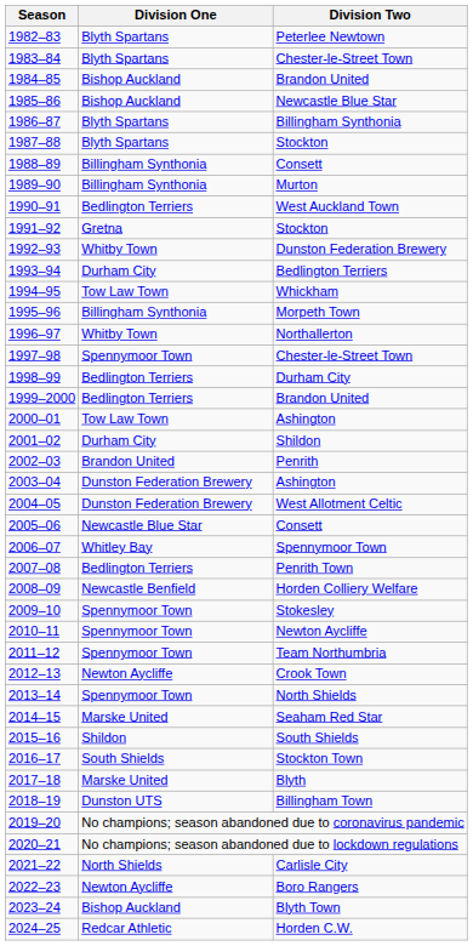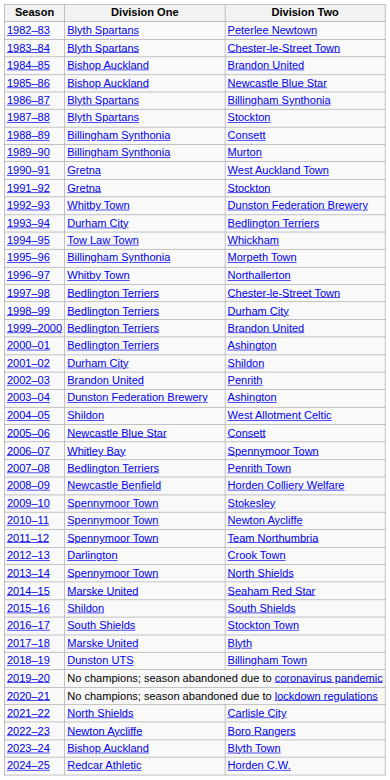 <table class="wikitable" style="text-align: left">
 <tr>
 <th>Season</th>
 <th>Division One</th>
 <th>Division Two</th>
 </tr>
 <tr>
 <td><a href='#'>1982–83</a></td>
 <td><a href='#'>Blyth Spartans</a></td>
 <td><a href='#'>Peterlee Newtown</a></td>
 </tr>
 <tr>
 <td><a href='#'>1983–84</a></td>
 <td><a href='#'>Blyth Spartans</a></td>
 <td><a href='#'>Chester-le-Street Town</a></td>
 </tr>
 <tr>
 <td><a href='#'>1984–85</a></td>
 <td><a href='#'>Bishop Auckland</a></td>
 <td><a href='#'>Brandon United</a></td>
 </tr>
 <tr>
 <td><a href='#'>1985–86</a></td>
 <td><a href='#'>Bishop Auckland</a></td>
 <td><a href='#'>Newcastle Blue Star</a></td>
 </tr>
 <tr>
 <td><a href='#'>1986–87</a></td>
 <td><a href='#'>Blyth Spartans</a></td>
 <td><a href='#'>Billingham Synthonia</a></td>
 </tr>
 <tr>
 <td><a href='#'>1987–88</a></td>
 <td><a href='#'>Blyth Spartans</a></td>
 <td><a href='#'>Stockton</a></td>
 </tr>
 <tr>
 <td><a href='#'>1988–89</a></td>
 <td><a href='#'>Billingham Synthonia</a></td>
 <td><a href='#'>Consett</a></td>
 </tr>
 <tr>
 <td><a href='#'>1989–90</a></td>
 <td><a href='#'>Billingham Synthonia</a></td>
 <td><a href='#'>Murton</a></td>
 </tr>
 <tr>
 <td><a href='#'>1990–91</a></td>
-<td><a href='#'>Bedlington Terriers</a></td>
+<td><a href='#'>Gretna</a></td>
 <td><a href='#'>West Auckland Town</a></td>
 </tr>
 <tr>
 <td><a href='#'>1991–92</a></td>
 <td><a href='#'>Gretna</a></td>
 <td><a href='#'>Stockton</a></td>
 </tr>
 <tr>
 <td><a href='#'>1992–93</a></td>
 <td><a href='#'>Whitby Town</a></td>
 <td><a href='#'>Dunston Federation Brewery</a></td>
 </tr>
 <tr>
 <td><a href='#'>1993–94</a></td>
 <td><a href='#'>Durham City</a></td>
 <td><a href='#'>Bedlington Terriers</a></td>
 </tr>
 <tr>
 <td><a href='#'>1994–95</a></td>
 <td><a href='#'>Tow Law Town</a></td>
 <td><a href='#'>Whickham</a></td>
 </tr>
 <tr>
 <td><a href='#'>1995–96</a></td>
 <td><a href='#'>Billingham Synthonia</a></td>
 <td><a href='#'>Morpeth Town</a></td>
 </tr>
 <tr>
 <td><a href='#'>1996–97</a></td>
 <td><a href='#'>Whitby Town</a></td>
 <td><a href='#'>Northallerton</a></td>
 </tr>
 <tr>
 <td><a href='#'>1997–98</a></td>
-<td><a href='#'>Spennymoor Town</a></td>
+<td><a href='#'>Bedlington Terriers</a></td>
 <td><a href='#'>Chester-le-Street Town</a></td>
 </tr>
 <tr>
 <td><a href='#'>1998–99</a></td>
 <td><a href='#'>Bedlington Terriers</a></td>
 <td><a href='#'>Durham City</a></td>
 </tr>
 <tr>
 <td><a href='#'>1999–2000</a></td>
 <td><a href='#'>Bedlington Terriers</a></td>
 <td><a href='#'>Brandon United</a></td>
 </tr>
 <tr>
 <td><a href='#'>2000–01</a></td>
-<td><a href='#'>Tow Law Town</a></td>
+<td><a href='#'>Bedlington Terriers</a></td>
 <td><a href='#'>Ashington</a></td>
 </tr>
 <tr>
 <td><a href='#'>2001–02</a></td>
 <td><a href='#'>Durham City</a></td>
 <td><a href='#'>Shildon</a></td>
 </tr>
 <tr>
 <td><a href='#'>2002–03</a></td>
 <td><a href='#'>Brandon United</a></td>
 <td><a href='#'>Penrith</a></td>
 </tr>
 <tr>
 <td><a href='#'>2003–04</a></td>
 <td><a href='#'>Dunston Federation Brewery</a></td>
 <td><a href='#'>Ashington</a></td>
 </tr>
 <tr>
 <td><a href='#'>2004–05</a></td>
-<td><a href='#'>Dunston Federation Brewery</a></td>
+<td><a href='#'>Shildon</a></td>
 <td><a href='#'>West Allotment Celtic</a></td>
 </tr>
 <tr>
 <td><a href='#'>2005–06</a></td>
 <td><a href='#'>Newcastle Blue Star</a></td>
 <td><a href='#'>Consett</a></td>
 </tr>
 <tr>
 <td><a href='#'>2006–07</a></td>
 <td><a href='#'>Whitley Bay</a></td>
 <td><a href='#'>Spennymoor Town</a></td>
 </tr>
 <tr>
 <td><a href='#'>2007–08</a></td>
 <td><a href='#'>Bedlington Terriers</a></td>
 <td><a href='#'>Penrith Town</a></td>
 </tr>
 <tr>
 <td><a href='#'>2008–09</a></td>
 <td><a href='#'>Newcastle Benfield</a></td>
 <td><a href='#'>Horden Colliery Welfare</a></td>
 </tr>
 <tr>
 <td><a href='#'>2009–10</a></td>
 <td><a href='#'>Spennymoor Town</a></td>
 <td><a href='#'>Stokesley</a></td>
 </tr>
 <tr>
 <td><a href='#'>2010–11</a></td>
 <td><a href='#'>Spennymoor Town</a></td>
 <td><a href='#'>Newton Aycliffe</a></td>
 </tr>
 <tr>
 <td><a href='#'>2011–12</a></td>
 <td><a href='#'>Spennymoor Town</a></td>
 <td><a href='#'>Team Northumbria</a></td>
 </tr>
 <tr>
 <td><a href='#'>2012–13</a></td>
-<td><a href='#'>Newton Aycliffe</a></td>
+<td><a href='#'>Darlington</a></td>
 <td><a href='#'>Crook Town</a></td>
 </tr>
 <tr>
 <td><a href='#'>2013–14</a></td>
 <td><a href='#'>Spennymoor Town</a></td>
 <td><a href='#'>North Shields</a></td>
 </tr>
 <tr>
 <td><a href='#'>2014–15</a></td>
 <td><a href='#'>Marske United</a></td>
 <td><a href='#'>Seaham Red Star</a></td>
 </tr>
 <tr>
 <td><a href='#'>2015–16</a></td>
 <td><a href='#'>Shildon</a></td>
 <td><a href='#'>South Shields</a></td>
 </tr>
 <tr>
 <td><a href='#'>2016–17</a></td>
 <td><a href='#'>South Shields</a></td>
 <td><a href='#'>Stockton Town</a></td>
 </tr>
 <tr>
 <td><a href='#'>2017–18</a></td>
 <td><a href='#'>Marske United</a></td>
 <td><a href='#'>Blyth</a></td>
 </tr>
 <tr>
 <td><a href='#'>2018–19</a></td>
 <td><a href='#'>Dunston UTS</a></td>
 <td><a href='#'>Billingham Town</a></td>
 </tr>
 <tr>
 <td><a href='#'>2019–20</a></td>
 <td colspan=2>No champions; season abandoned due to <a href='#'>coronavirus pandemic</a></td>
 </tr>
 <tr>
 <td><a href='#'>2020–21</a></td>
 <td colspan=2>No champions; season abandoned due to <a href='#'>lockdown regulations</a></td>
 </tr>
 <tr>
 <td><a href='#'>2021–22</a></td>
 <td><a href='#'>North Shields</a></td>
 <td><a href='#'>Carlisle City</a></td>
 </tr>
 <tr>
 <td><a href='#'>2022–23</a></td>
 <td><a href='#'>Newton Aycliffe</a></td>
 <td><a href='#'>Boro Rangers</a></td>
 </tr>
 <tr>
 <td><a href='#'>2023–24</a></td>
 <td><a href='#'>Bishop Auckland</a></td>
 <td><a href='#'>Blyth Town</a></td>
 </tr>
 <tr>
 <td><a href='#'>2024–25</a></td>
 <td><a href='#'>Redcar Athletic</a></td>
 <td><a href='#'>Horden C.W.</a></td>
 </tr>
 </table>
